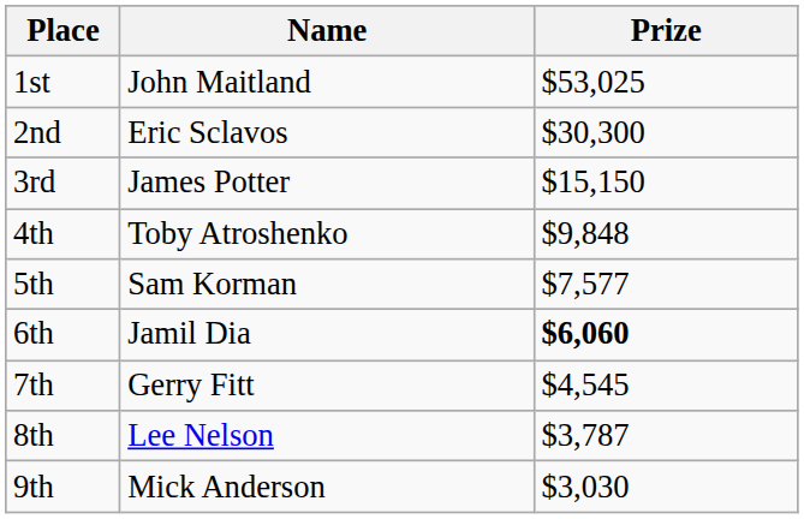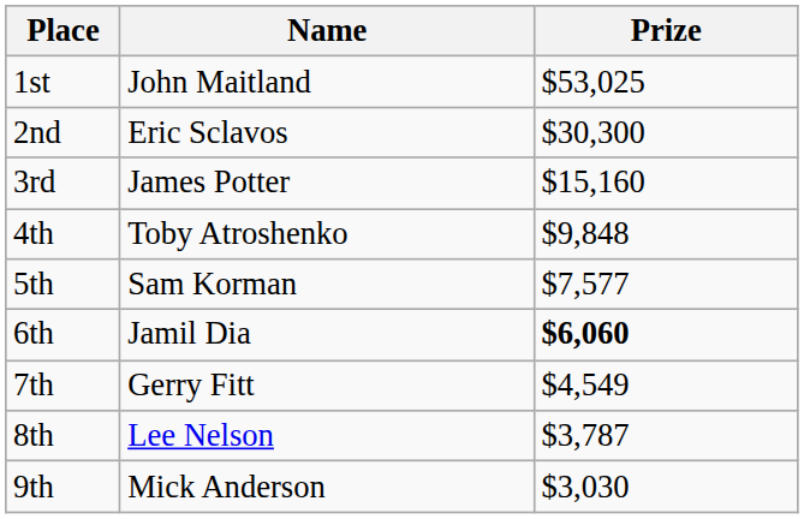 <table class="wikitable">
 <tr>
 <th width="50">Place</th>
 <th width="200">Name</th>
 <th width="125">Prize</th>
 </tr>
 <tr>
 <td>1st</td>
 <td> John Maitland</td>
 <td>$53,025</td>
 </tr>
 <tr>
 <td>2nd</td>
 <td> Eric Sclavos</td>
 <td>$30,300</td>
 </tr>
 <tr>
 <td>3rd</td>
 <td> James Potter</td>
-<td>$15,150</td>
+<td>$15,160</td>
 </tr>
 <tr>
 <td>4th</td>
 <td> Toby Atroshenko</td>
 <td>$9,848</td>
 </tr>
 <tr>
 <td>5th</td>
 <td> Sam Korman</td>
 <td>$7,577</td>
 </tr>
 <tr>
 <td>6th</td>
 <td> Jamil Dia</td>
 <td><strong>$6,060</strong></td>
 </tr>
 <tr>
 <td>7th</td>
 <td> Gerry Fitt</td>
-<td>$4,545</td>
+<td>$4,549</td>
 </tr>
 <tr>
 <td>8th</td>
 <td> <a href='#'>Lee Nelson</a></td>
 <td>$3,787</td>
 </tr>
 <tr>
 <td>9th</td>
 <td> Mick Anderson</td>
 <td>$3,030</td>
 </tr>
 </table>
